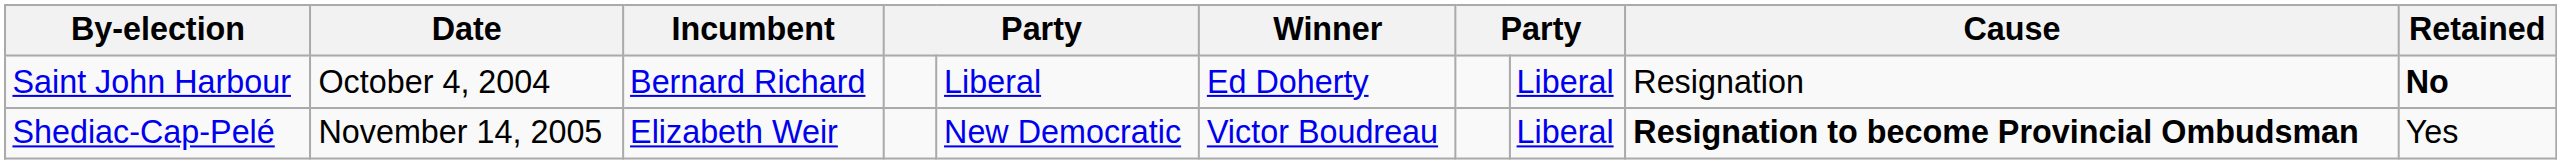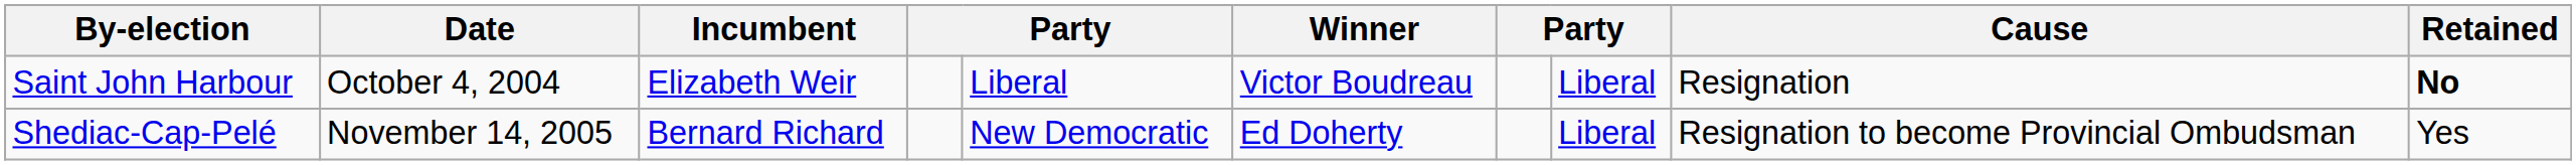 <table class=wikitable style="width:100%">
 <tr>
 <th>By-election</th>
 <th>Date</th>
 <th>Incumbent</th>
 <th colspan=2>Party</th>
 <th>Winner</th>
 <th colspan=2>Party</th>
 <th>Cause</th>
 <th>Retained</th>
 </tr>
 <tr>
 <td><a href='#'>Saint John Harbour</a></td>
 <td>October 4, 2004</td>
-<td><a href='#'>Bernard Richard</a></td>
+<td><a href='#'>Elizabeth Weir</a></td>
 <td>    </td>
 <td><a href='#'>Liberal</a></td>
-<td><a href='#'>Ed Doherty</a></td>
+<td><a href='#'>Victor Boudreau</a></td>
 <td>    </td>
 <td><a href='#'>Liberal</a></td>
 <td>Resignation</td>
 <td><strong>No</strong></td>
 </tr>
 <tr>
 <td><a href='#'>Shediac-Cap-Pelé</a></td>
 <td>November 14, 2005</td>
-<td><a href='#'>Elizabeth Weir</a></td>
+<td><a href='#'>Bernard Richard</a></td>
 <td>    </td>
 <td><a href='#'>New Democratic</a></td>
-<td><a href='#'>Victor Boudreau</a></td>
+<td><a href='#'>Ed Doherty</a></td>
 <td>    </td>
 <td><a href='#'>Liberal</a></td>
-<td><strong>Resignation to become Provincial Ombudsman</strong></td>
+<td>Resignation to become Provincial Ombudsman</td>
 <td>Yes</td>
 </tr>
 </table>
